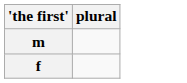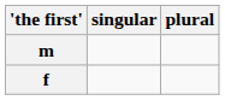 <table class="wikitable">
 <tr>
 <th>'the first'</th>
+<th>singular</th>
 <th>plural</th>
 </tr>
 <tr>
 <th>m</th>
 <td></td>
+<td></td>
 </tr>
 <tr>
 <th>f</th>
 <td></td>
+<td></td>
 </tr>
 </table>
